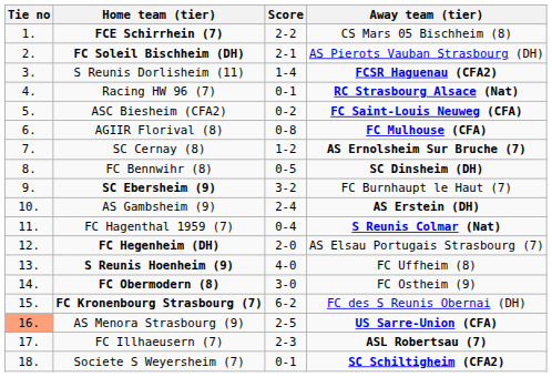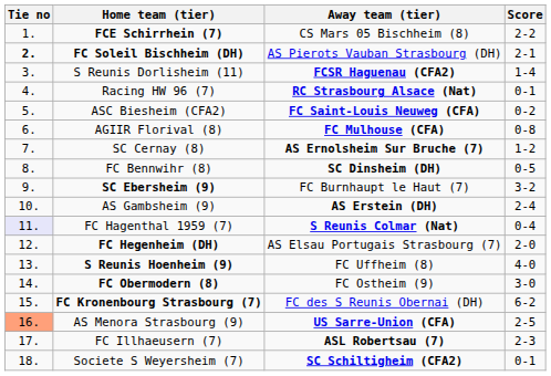 <table class="wikitable" style="text-align: center">
 <tr>
 <th>Tie no</th>
 <th>Home team (tier)</th>
+<th>Away team (tier)</th>
 <th>Score</th>
-<th>Away team (tier)</th>
 </tr>
 <tr>
 <td>1.</td>
 <td><strong>FCE Schirrhein (7)</strong></td>
+<td>CS Mars 05 Bischheim (8)</td>
 <td>2-2 </td>
-<td>CS Mars 05 Bischheim (8)</td>
 </tr>
 <tr>
-<td>2.</td>
+<td><strong>2.</strong></td>
 <td><strong>FC Soleil Bischheim (DH)</strong></td>
+<td><a href='#'>AS Pierots Vauban Strasbourg</a> (DH)</td>
 <td>2-1</td>
-<td><a href='#'>AS Pierots Vauban Strasbourg</a> (DH)</td>
 </tr>
 <tr>
 <td>3.</td>
 <td>S Reunis Dorlisheim (11)</td>
+<td><strong><a href='#'>FCSR Haguenau</a> (CFA2)</strong></td>
 <td>1-4</td>
-<td><strong><a href='#'>FCSR Haguenau</a> (CFA2)</strong></td>
 </tr>
 <tr>
 <td>4.</td>
 <td>Racing HW 96 (7)</td>
+<td><strong><a href='#'>RC Strasbourg Alsace</a> (Nat)</strong></td>
 <td>0-1 </td>
-<td><strong><a href='#'>RC Strasbourg Alsace</a> (Nat)</strong></td>
 </tr>
 <tr>
 <td>5.</td>
 <td>ASC Biesheim (CFA2)</td>
+<td><strong><a href='#'>FC Saint-Louis Neuweg</a> (CFA)</strong></td>
 <td>0-2</td>
-<td><strong><a href='#'>FC Saint-Louis Neuweg</a> (CFA)</strong></td>
 </tr>
 <tr>
 <td>6.</td>
 <td>AGIIR Florival (8)</td>
+<td><strong><a href='#'>FC Mulhouse</a> (CFA)</strong></td>
 <td>0-8</td>
-<td><strong><a href='#'>FC Mulhouse</a> (CFA)</strong></td>
 </tr>
 <tr>
 <td>7.</td>
 <td>SC Cernay (8)</td>
+<td><strong>AS Ernolsheim Sur Bruche (7)</strong></td>
 <td>1-2</td>
-<td><strong>AS Ernolsheim Sur Bruche (7)</strong></td>
 </tr>
 <tr>
 <td>8.</td>
 <td>FC Bennwihr (8)</td>
+<td><strong>SC Dinsheim (DH)</strong></td>
 <td>0-5</td>
-<td><strong>SC Dinsheim (DH)</strong></td>
 </tr>
 <tr>
 <td>9.</td>
 <td><strong>SC Ebersheim (9)</strong></td>
+<td>FC Burnhaupt le Haut (7)</td>
 <td>3-2</td>
-<td>FC Burnhaupt le Haut (7)</td>
 </tr>
 <tr>
 <td>10.</td>
 <td>AS Gambsheim (9)</td>
+<td><strong>AS Erstein (DH)</strong></td>
 <td>2-4</td>
-<td><strong>AS Erstein (DH)</strong></td>
 </tr>
 <tr>
-<td>11.</td>
+<td style="background: lavender;">11.</td>
 <td>FC Hagenthal 1959 (7)</td>
+<td><strong><a href='#'>S Reunis Colmar</a> (Nat)</strong></td>
 <td>0-4</td>
-<td><strong><a href='#'>S Reunis Colmar</a> (Nat)</strong></td>
 </tr>
 <tr>
 <td>12.</td>
 <td><strong>FC Hegenheim (DH)</strong></td>
+<td>AS Elsau Portugais Strasbourg (7)</td>
 <td>2-0</td>
-<td>AS Elsau Portugais Strasbourg (7)</td>
 </tr>
 <tr>
 <td>13.</td>
 <td><strong>S Reunis Hoenheim (9)</strong></td>
+<td>FC Uffheim (8)</td>
 <td>4-0</td>
-<td>FC Uffheim (8)</td>
 </tr>
 <tr>
 <td>14.</td>
 <td><strong>FC Obermodern (8)</strong></td>
+<td>FC Ostheim (9)</td>
 <td>3-0</td>
-<td>FC Ostheim (9)</td>
 </tr>
 <tr>
 <td>15.</td>
 <td><strong>FC Kronenbourg Strasbourg (7)</strong></td>
+<td><a href='#'>FC des S Reunis Obernai</a> (DH)</td>
 <td>6-2</td>
-<td><a href='#'>FC des S Reunis Obernai</a> (DH)</td>
 </tr>
 <tr>
 <td style="background: lightsalmon;">16.</td>
 <td>AS Menora Strasbourg (9)</td>
+<td><strong><a href='#'>US Sarre-Union</a> (CFA)</strong></td>
 <td>2-5</td>
-<td><strong><a href='#'>US Sarre-Union</a> (CFA)</strong></td>
 </tr>
 <tr>
 <td>17.</td>
 <td>FC Illhaeusern (7)</td>
+<td><strong>ASL Robertsau (7)</strong></td>
 <td>2-3</td>
-<td><strong>ASL Robertsau (7)</strong></td>
 </tr>
 <tr>
 <td>18.</td>
 <td>Societe S Weyersheim (7)</td>
+<td><strong><a href='#'>SC Schiltigheim</a> (CFA2)</strong></td>
 <td>0-1</td>
-<td><strong><a href='#'>SC Schiltigheim</a> (CFA2)</strong></td>
 </tr>
 </table>
